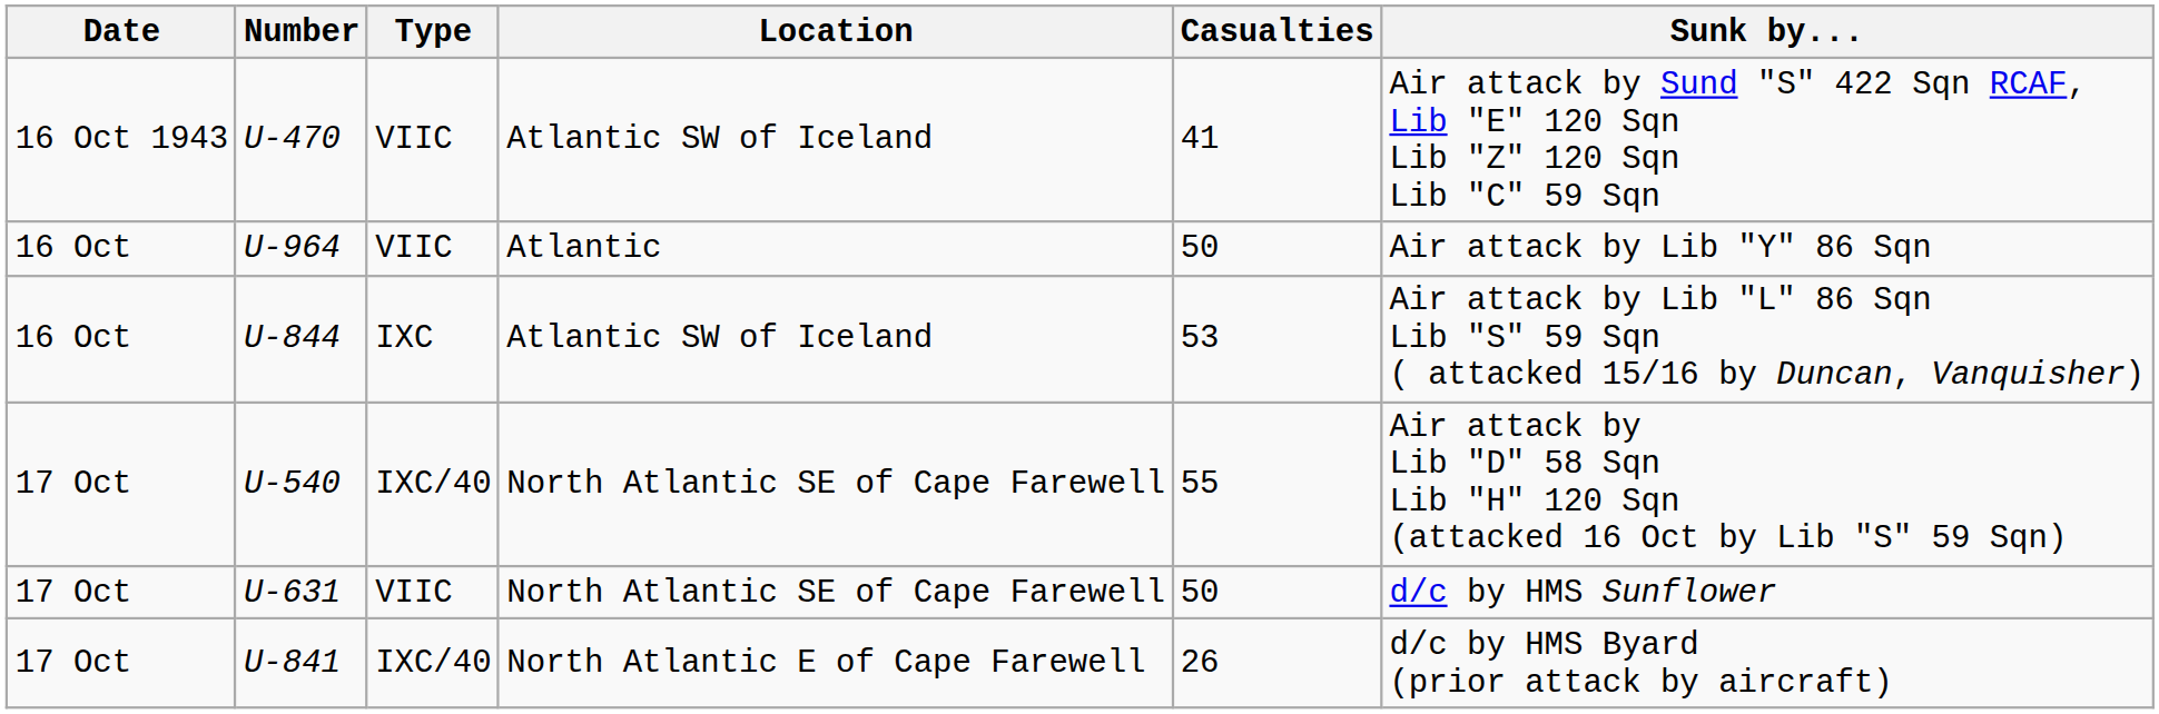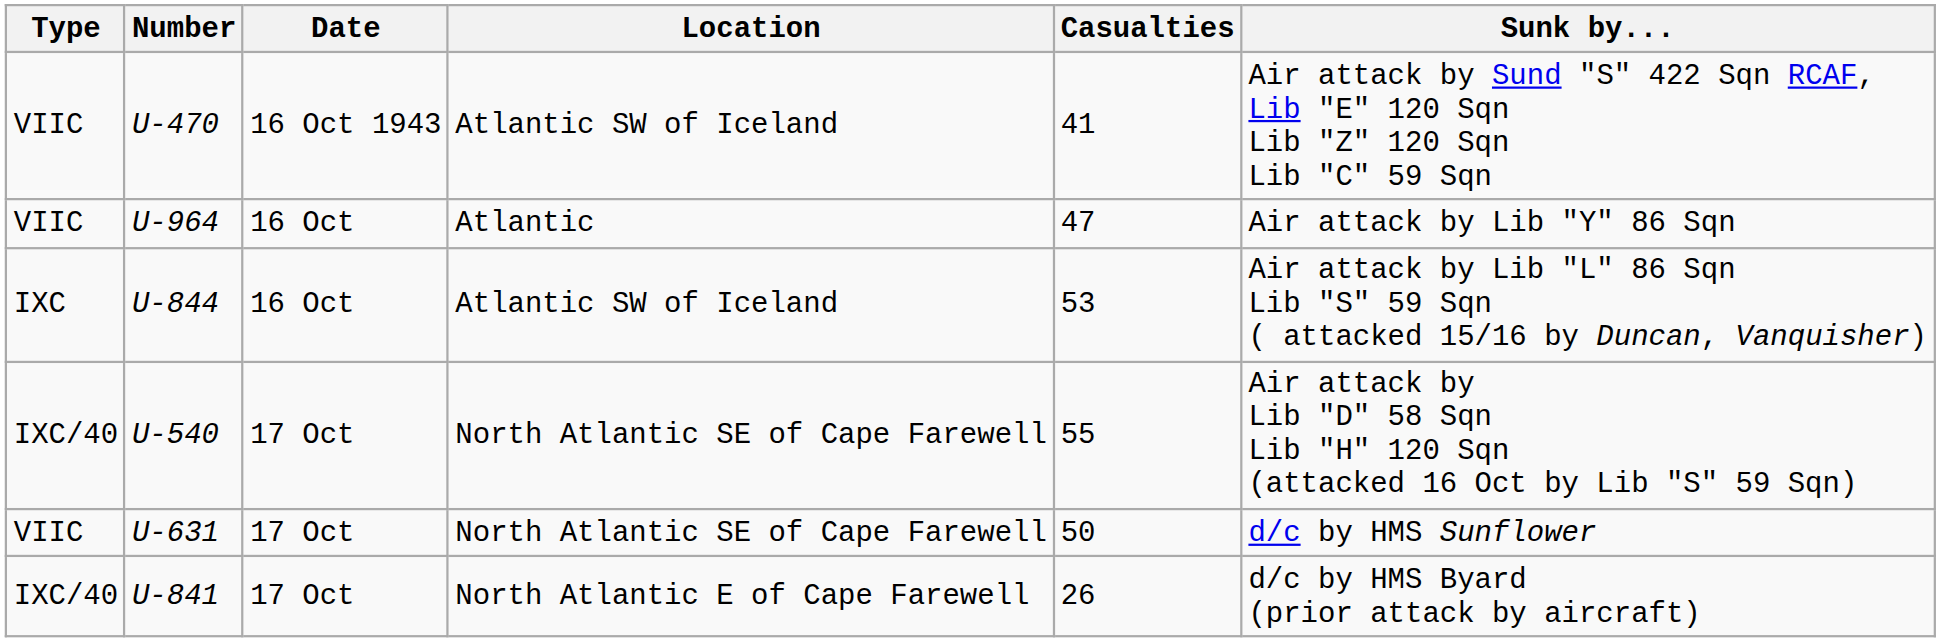 <table class="wikitable" style="margin:1em auto;">
 <tr>
+<th>Type</th>
+<th>Number</th>
 <th>Date</th>
-<th>Number</th>
-<th>Type</th>
 <th>Location</th>
 <th>Casualties</th>
 <th>Sunk by...</th>
 </tr>
 <tr>
+<td>VIIC</td>
+<td><em>U-470</em></td>
 <td>16 Oct 1943</td>
-<td><em>U-470</em></td>
-<td>VIIC</td>
 <td>Atlantic SW of Iceland<br></td>
 <td>41</td>
 <td>Air attack by <a href='#'>Sund</a> "S" 422 Sqn <a href='#'>RCAF</a>,<br> <a href='#'>Lib</a> "E" 120 Sqn<br> Lib "Z" 120 Sqn<br> Lib "C" 59 Sqn</td>
 </tr>
 <tr>
+<td>VIIC</td>
+<td><em>U-964</em></td>
 <td>16 Oct</td>
-<td><em>U-964</em></td>
-<td>VIIC</td>
 <td>Atlantic<br></td>
-<td>50</td>
+<td>47</td>
 <td>Air attack by Lib "Y" 86 Sqn</td>
 </tr>
 <tr>
+<td>IXC</td>
+<td><em>U-844</em></td>
 <td>16 Oct</td>
-<td><em>U-844</em></td>
-<td>IXC</td>
 <td>Atlantic SW of Iceland<br></td>
 <td>53</td>
 <td>Air attack by Lib "L" 86 Sqn <br>Lib "S" 59 Sqn <br>( attacked 15/16 by <em>Duncan</em>, <em>Vanquisher</em>)</td>
 </tr>
 <tr>
+<td>IXC/40</td>
+<td><em>U-540</em></td>
 <td>17 Oct</td>
-<td><em>U-540</em></td>
-<td>IXC/40</td>
 <td>North Atlantic SE of Cape Farewell<br></td>
 <td>55</td>
 <td>Air attack by <br>Lib "D" 58 Sqn <br>Lib "H" 120 Sqn<br>(attacked 16 Oct by  Lib "S" 59 Sqn)</td>
 </tr>
 <tr>
+<td>VIIC</td>
+<td><em>U-631</em></td>
 <td>17 Oct</td>
-<td><em>U-631</em></td>
-<td>VIIC</td>
 <td>North Atlantic SE of Cape Farewell<br></td>
 <td>50</td>
 <td><a href='#'>d/c</a> by HMS <em>Sunflower</em></td>
 </tr>
 <tr>
+<td>IXC/40</td>
+<td><em>U-841</em></td>
 <td>17 Oct</td>
-<td><em>U-841</em></td>
-<td>IXC/40</td>
 <td>North Atlantic E of Cape Farewell<br></td>
 <td>26</td>
 <td>d/c by HMS Byard <br>(prior attack by aircraft)</td>
 </tr>
 </table>
